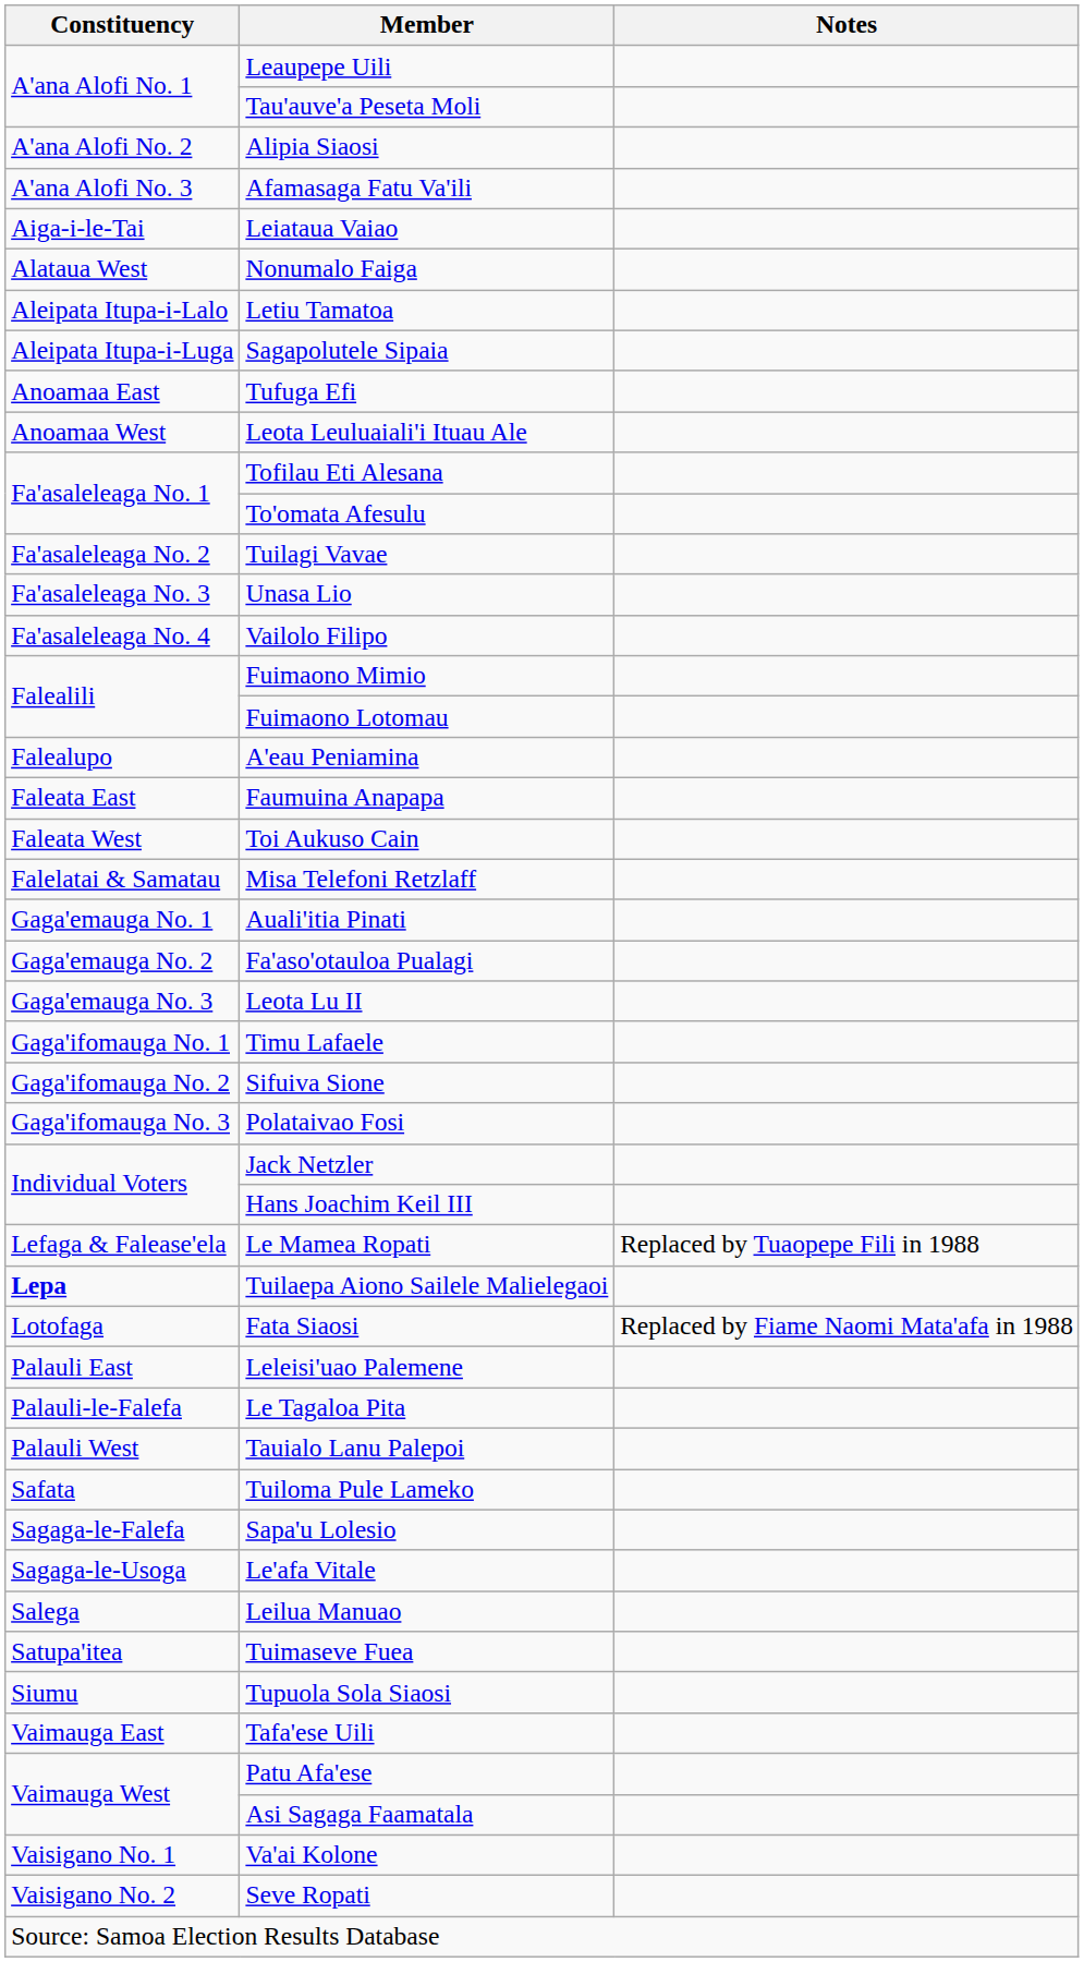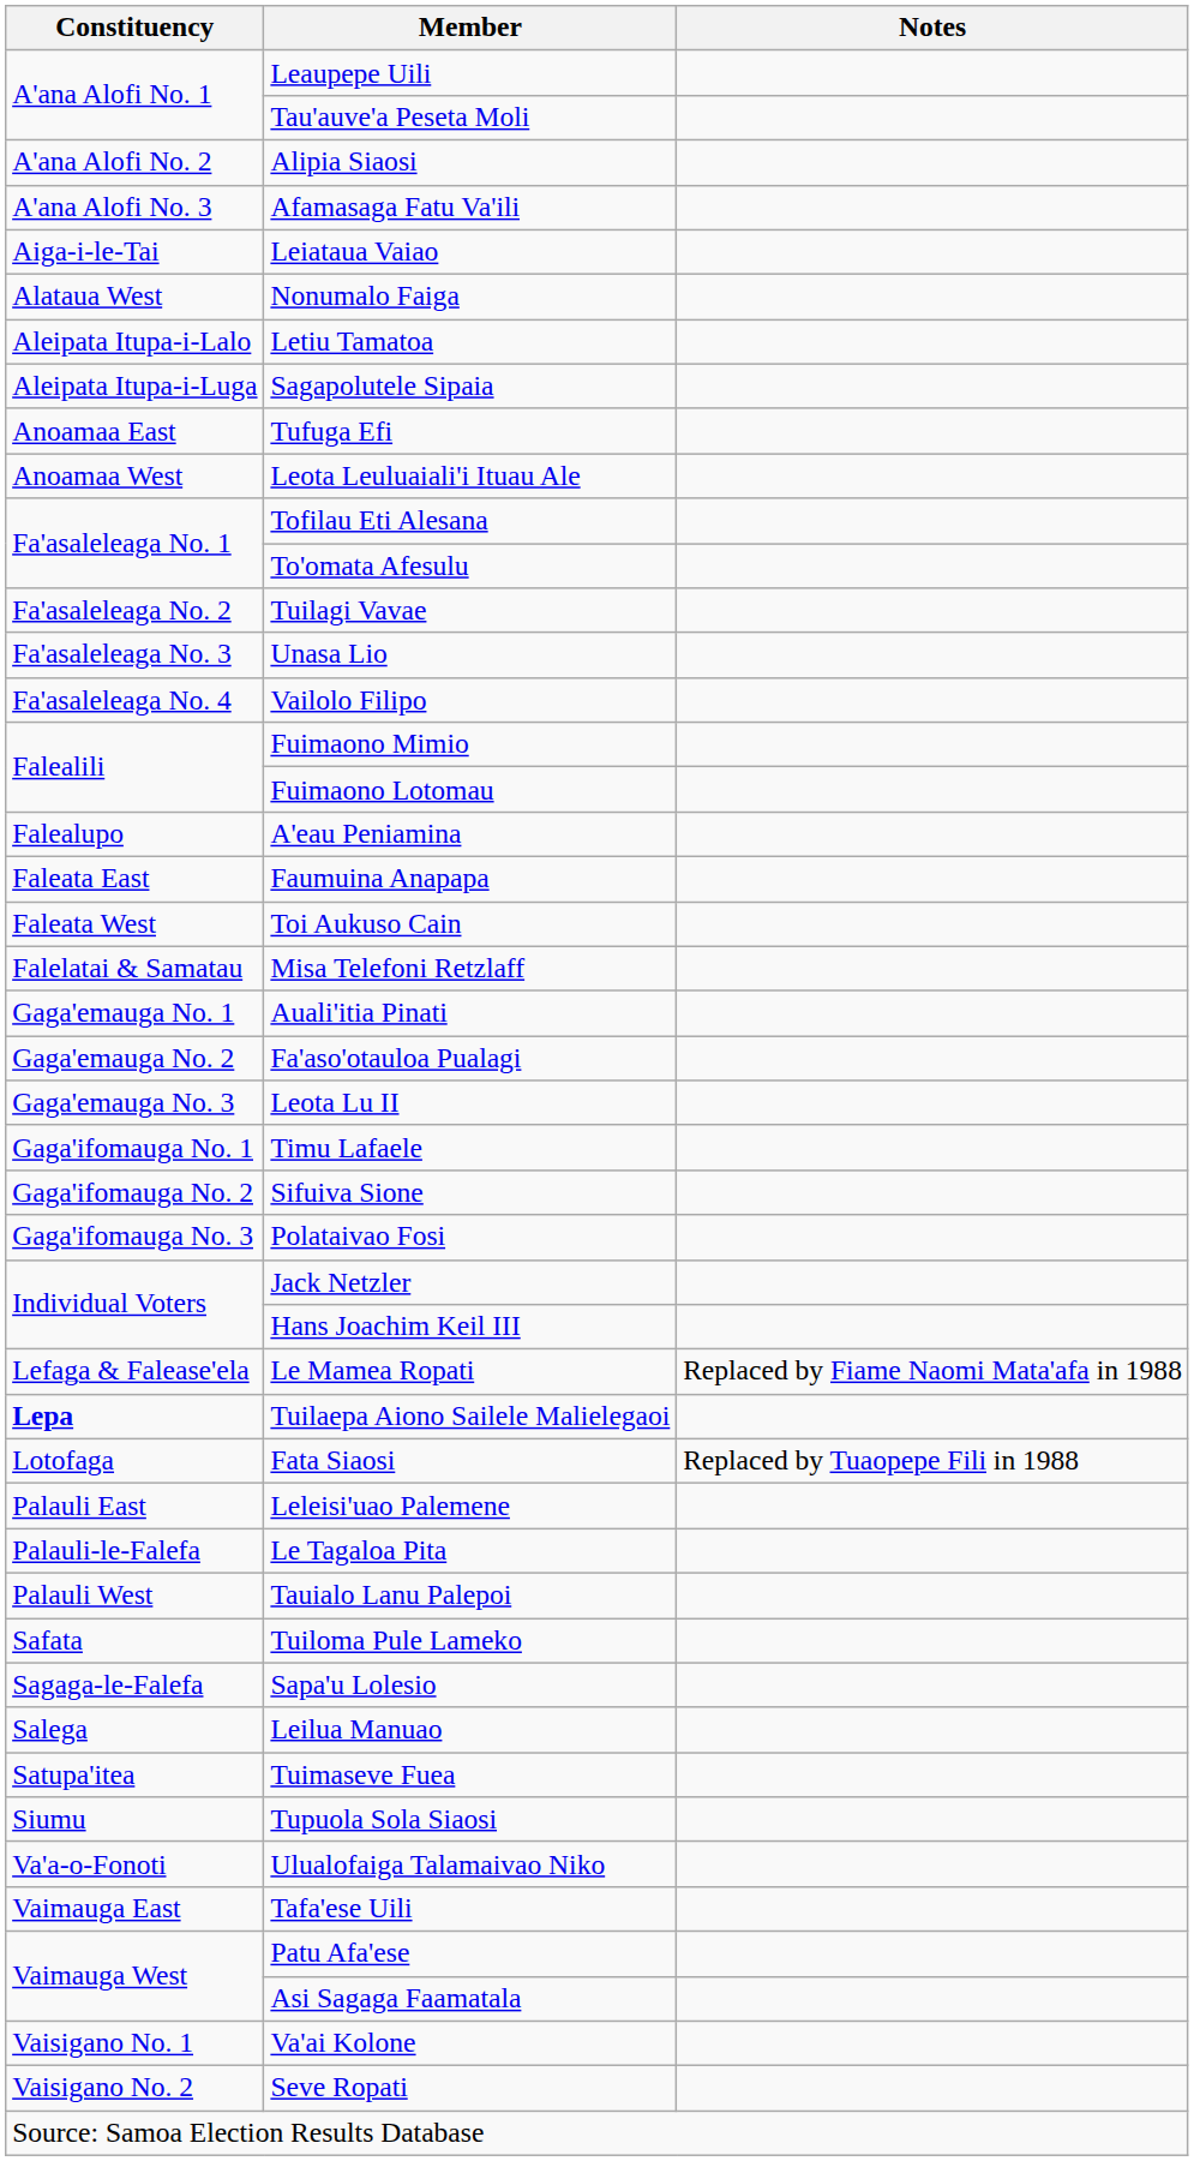 <table class="wikitable sortable">
 <tr>
 <th>Constituency</th>
 <th>Member</th>
 <th>Notes</th>
 </tr>
 <tr>
 <td rowspan=2><a href='#'>A'ana Alofi No. 1</a></td>
 <td><a href='#'>Leaupepe Uili</a></td>
 <td></td>
 </tr>
 <tr>
 <td><a href='#'>Tau'auve'a Peseta Moli</a></td>
 <td></td>
 </tr>
 <tr>
 <td><a href='#'>A'ana Alofi No. 2</a></td>
 <td><a href='#'>Alipia Siaosi</a></td>
 <td></td>
 </tr>
 <tr>
 <td><a href='#'>A'ana Alofi No. 3</a></td>
 <td><a href='#'>Afamasaga Fatu Va'ili</a></td>
 <td></td>
 </tr>
 <tr>
 <td><a href='#'>Aiga-i-le-Tai</a></td>
 <td><a href='#'>Leiataua Vaiao</a></td>
 <td></td>
 </tr>
 <tr>
 <td><a href='#'>Alataua West</a></td>
 <td><a href='#'>Nonumalo Faiga</a></td>
 <td></td>
 </tr>
 <tr>
 <td><a href='#'>Aleipata Itupa-i-Lalo</a></td>
 <td><a href='#'>Letiu Tamatoa</a></td>
 <td></td>
 </tr>
 <tr>
 <td><a href='#'>Aleipata Itupa-i-Luga</a></td>
 <td><a href='#'>Sagapolutele Sipaia</a></td>
 <td></td>
 </tr>
 <tr>
 <td><a href='#'>Anoamaa East</a></td>
 <td><a href='#'>Tufuga Efi</a></td>
 <td></td>
 </tr>
 <tr>
 <td><a href='#'>Anoamaa West</a></td>
 <td><a href='#'>Leota Leuluaiali'i Ituau Ale</a></td>
 <td></td>
 </tr>
 <tr>
 <td rowspan=2><a href='#'>Fa'asaleleaga No. 1</a></td>
 <td><a href='#'>Tofilau Eti Alesana</a></td>
 <td></td>
 </tr>
 <tr>
 <td><a href='#'>To'omata Afesulu</a></td>
 <td></td>
 </tr>
 <tr>
 <td><a href='#'>Fa'asaleleaga No. 2</a></td>
 <td><a href='#'>Tuilagi Vavae</a></td>
 <td></td>
 </tr>
 <tr>
 <td><a href='#'>Fa'asaleleaga No. 3</a></td>
 <td><a href='#'>Unasa Lio</a></td>
 <td></td>
 </tr>
 <tr>
 <td><a href='#'>Fa'asaleleaga No. 4</a></td>
 <td><a href='#'>Vailolo Filipo</a></td>
 <td></td>
 </tr>
 <tr>
 <td rowspan=2><a href='#'>Falealili</a></td>
 <td><a href='#'>Fuimaono Mimio</a></td>
 <td></td>
 </tr>
 <tr>
 <td><a href='#'>Fuimaono Lotomau</a></td>
 <td></td>
 </tr>
 <tr>
 <td><a href='#'>Falealupo</a></td>
 <td><a href='#'>A'eau Peniamina</a></td>
 <td></td>
 </tr>
 <tr>
 <td><a href='#'>Faleata East</a></td>
 <td><a href='#'>Faumuina Anapapa</a></td>
 <td></td>
 </tr>
 <tr>
 <td><a href='#'>Faleata West</a></td>
 <td><a href='#'>Toi Aukuso Cain</a></td>
 <td></td>
 </tr>
 <tr>
 <td><a href='#'>Falelatai & Samatau</a></td>
 <td><a href='#'>Misa Telefoni Retzlaff</a></td>
 <td></td>
 </tr>
 <tr>
 <td><a href='#'>Gaga'emauga No. 1</a></td>
 <td><a href='#'>Auali'itia Pinati</a></td>
 <td></td>
 </tr>
 <tr>
 <td><a href='#'>Gaga'emauga No. 2</a></td>
 <td><a href='#'>Fa'aso'otauloa Pualagi</a></td>
 <td></td>
 </tr>
 <tr>
 <td><a href='#'>Gaga'emauga No. 3</a></td>
 <td><a href='#'>Leota Lu II</a></td>
 <td></td>
 </tr>
 <tr>
 <td><a href='#'>Gaga'ifomauga No. 1</a></td>
 <td><a href='#'>Timu Lafaele</a></td>
 <td></td>
 </tr>
 <tr>
 <td><a href='#'>Gaga'ifomauga No. 2</a></td>
 <td><a href='#'>Sifuiva Sione</a></td>
 <td></td>
 </tr>
 <tr>
 <td><a href='#'>Gaga'ifomauga No. 3</a></td>
 <td><a href='#'>Polataivao Fosi</a></td>
 <td></td>
 </tr>
 <tr>
 <td rowspan=2><a href='#'>Individual Voters</a></td>
 <td><a href='#'>Jack Netzler</a></td>
 <td></td>
 </tr>
 <tr>
 <td><a href='#'>Hans Joachim Keil III</a></td>
 <td></td>
 </tr>
 <tr>
 <td><a href='#'>Lefaga & Falease'ela</a></td>
 <td><a href='#'>Le Mamea Ropati</a></td>
-<td>Replaced by <a href='#'>Tuaopepe Fili</a> in 1988</td>
+<td>Replaced by <a href='#'>Fiame Naomi Mata'afa</a> in 1988</td>
 </tr>
 <tr>
 <td><strong><a href='#'>Lepa</a></strong></td>
 <td><a href='#'>Tuilaepa Aiono Sailele Malielegaoi</a></td>
 <td></td>
 </tr>
 <tr>
 <td><a href='#'>Lotofaga</a></td>
 <td><a href='#'>Fata Siaosi</a></td>
-<td>Replaced by <a href='#'>Fiame Naomi Mata'afa</a> in 1988</td>
+<td>Replaced by <a href='#'>Tuaopepe Fili</a> in 1988</td>
 </tr>
 <tr>
 <td><a href='#'>Palauli East</a></td>
 <td><a href='#'>Leleisi'uao Palemene</a></td>
 <td></td>
 </tr>
 <tr>
 <td><a href='#'>Palauli-le-Falefa</a></td>
 <td><a href='#'>Le Tagaloa Pita</a></td>
 <td></td>
 </tr>
 <tr>
 <td><a href='#'>Palauli West</a></td>
 <td><a href='#'>Tauialo Lanu Palepoi</a></td>
 <td></td>
 </tr>
 <tr>
 <td><a href='#'>Safata</a></td>
 <td><a href='#'>Tuiloma Pule Lameko</a></td>
 <td></td>
 </tr>
 <tr>
 <td><a href='#'>Sagaga-le-Falefa</a></td>
 <td><a href='#'>Sapa'u Lolesio</a></td>
 <td></td>
 </tr>
 <tr>
-<td><a href='#'>Sagaga-le-Usoga</a></td>
-<td><a href='#'>Le'afa Vitale</a></td>
-<td></td>
-</tr>
-<tr>
 <td><a href='#'>Salega</a></td>
 <td><a href='#'>Leilua Manuao</a></td>
 <td></td>
 </tr>
 <tr>
 <td><a href='#'>Satupa'itea</a></td>
 <td><a href='#'>Tuimaseve Fuea</a></td>
 <td></td>
 </tr>
 <tr>
 <td><a href='#'>Siumu</a></td>
 <td><a href='#'>Tupuola Sola Siaosi</a></td>
+<td></td>
+</tr>
+<tr>
+<td><a href='#'>Va'a-o-Fonoti</a></td>
+<td><a href='#'>Ulualofaiga Talamaivao Niko</a></td>
 <td></td>
 </tr>
 <tr>
 <td><a href='#'>Vaimauga East</a></td>
 <td><a href='#'>Tafa'ese Uili</a></td>
 <td></td>
 </tr>
 <tr>
 <td rowspan=2><a href='#'>Vaimauga West</a></td>
 <td><a href='#'>Patu Afa'ese</a></td>
 <td></td>
 </tr>
 <tr>
 <td><a href='#'>Asi Sagaga Faamatala</a></td>
 <td></td>
 </tr>
 <tr>
 <td><a href='#'>Vaisigano No. 1</a></td>
 <td><a href='#'>Va'ai Kolone</a></td>
 <td></td>
 </tr>
 <tr>
 <td><a href='#'>Vaisigano No. 2</a></td>
 <td><a href='#'>Seve Ropati</a></td>
 <td></td>
 </tr>
 <tr class=sortbottom>
 <td colspan=3>Source: Samoa Election Results Database</td>
 </tr>
 </table>
